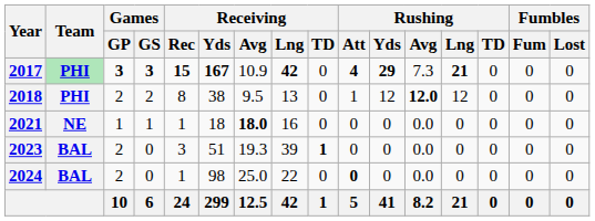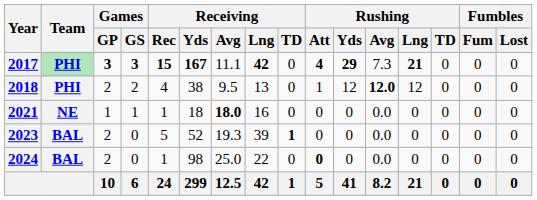 <table class=wikitable style="text-align:center;">
 <tr>
 <th rowspan="2">Year</th>
 <th rowspan="2">Team</th>
 <th colspan="2">Games</th>
 <th colspan="5">Receiving</th>
 <th colspan="5">Rushing</th>
 <th colspan="2">Fumbles</th>
 </tr>
 <tr>
 <th>GP</th>
 <th>GS</th>
 <th>Rec</th>
 <th>Yds</th>
 <th>Avg</th>
 <th>Lng</th>
 <th>TD</th>
 <th>Att</th>
 <th>Yds</th>
 <th>Avg</th>
 <th>Lng</th>
 <th>TD</th>
 <th>Fum</th>
 <th>Lost</th>
 </tr>
 <tr>
 <th><a href='#'>2017</a></th>
 <th style="background:#afe6ba; width:3em"><a href='#'>PHI</a></th>
 <td><strong>3</strong></td>
 <td><strong>3</strong></td>
 <td><strong>15</strong></td>
 <td><strong>167</strong></td>
-<td>10.9</td>
+<td>11.1</td>
 <td><strong>42</strong></td>
 <td>0</td>
 <td><strong>4</strong></td>
 <td><strong>29</strong></td>
 <td>7.3</td>
 <td><strong>21</strong></td>
 <td>0</td>
 <td>0</td>
 <td>0</td>
 </tr>
 <tr>
 <th><a href='#'>2018</a></th>
 <th><a href='#'>PHI</a></th>
 <td>2</td>
 <td>2</td>
-<td>8</td>
+<td>4</td>
 <td>38</td>
 <td>9.5</td>
 <td>13</td>
 <td>0</td>
 <td>1</td>
 <td>12</td>
 <td><strong>12.0</strong></td>
 <td>12</td>
 <td>0</td>
 <td>0</td>
 <td>0</td>
 </tr>
 <tr>
 <th><a href='#'>2021</a></th>
 <th><a href='#'>NE</a></th>
 <td>1</td>
 <td>1</td>
 <td>1</td>
 <td>18</td>
 <td><strong>18.0</strong></td>
 <td>16</td>
 <td>0</td>
 <td>0</td>
 <td>0</td>
 <td>0.0</td>
 <td>0</td>
 <td>0</td>
 <td>0</td>
 <td>0</td>
 </tr>
 <tr>
 <th><a href='#'>2023</a></th>
 <th><a href='#'>BAL</a></th>
 <td>2</td>
 <td>0</td>
-<td>3</td>
-<td>51</td>
+<td>5</td>
+<td>52</td>
 <td>19.3</td>
 <td>39</td>
 <td><strong>1</strong></td>
 <td>0</td>
 <td>0</td>
 <td>0.0</td>
 <td>0</td>
 <td>0</td>
 <td>0</td>
 <td>0</td>
 </tr>
 <tr>
 <th><a href='#'>2024</a></th>
 <th><a href='#'>BAL</a></th>
 <td>2</td>
 <td>0</td>
 <td>1</td>
 <td>98</td>
 <td>25.0</td>
 <td>22</td>
 <td>0</td>
 <td><strong>0</strong></td>
 <td>0</td>
 <td>0.0</td>
 <td>0</td>
 <td>0</td>
 <td>0</td>
 <td>0</td>
 </tr>
 <tr>
 <th colspan="2"></th>
 <th>10</th>
 <th>6</th>
 <th>24</th>
 <th>299</th>
 <th>12.5</th>
 <th>42</th>
 <th>1</th>
 <th>5</th>
 <th>41</th>
 <th>8.2</th>
 <th>21</th>
 <th>0</th>
 <th>0</th>
 <th>0</th>
 </tr>
 </table>
